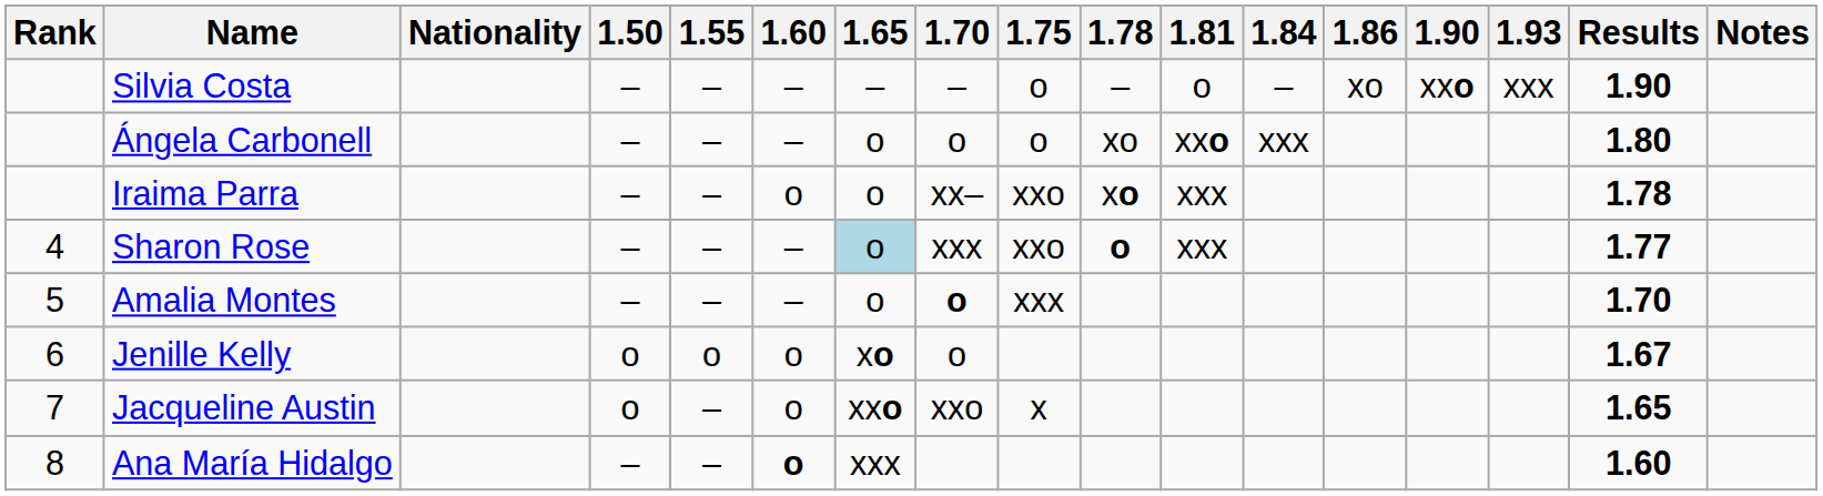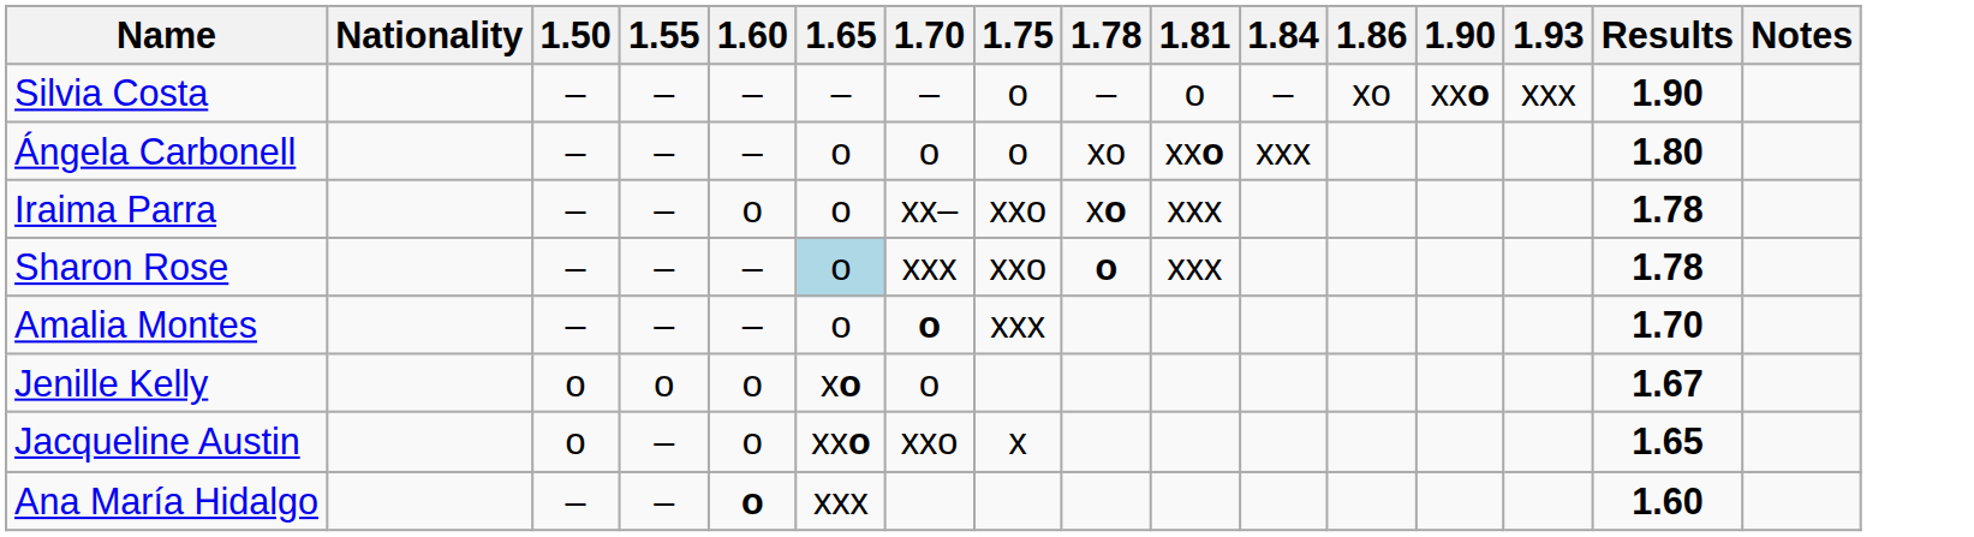 <table class="wikitable sortable" style="text-align:center;font-size:95%">
 <tr>
-<th>Rank</th>
 <th>Name</th>
 <th>Nationality</th>
 <th>1.50</th>
 <th>1.55</th>
 <th>1.60</th>
 <th>1.65</th>
 <th>1.70</th>
 <th>1.75</th>
 <th>1.78</th>
 <th>1.81</th>
 <th>1.84</th>
 <th>1.86</th>
 <th>1.90</th>
 <th>1.93</th>
 <th>Results</th>
 <th>Notes</th>
 </tr>
 <tr>
-<td></td>
 <td align=left><a href='#'>Silvia Costa</a></td>
 <td align=left></td>
 <td>–</td>
 <td>–</td>
 <td>–</td>
 <td>–</td>
 <td>–</td>
 <td>o</td>
 <td>–</td>
 <td>o</td>
 <td>–</td>
 <td>xo</td>
 <td>xx<strong>o</strong></td>
 <td>xxx</td>
 <td><strong>1.90</strong></td>
 <td></td>
 </tr>
 <tr>
-<td></td>
 <td align=left><a href='#'>Ángela Carbonell</a></td>
 <td align=left></td>
 <td>–</td>
 <td>–</td>
 <td>–</td>
 <td>o</td>
 <td>o</td>
 <td>o</td>
 <td>xo</td>
 <td>xx<strong>o</strong></td>
 <td>xxx</td>
 <td></td>
 <td></td>
 <td></td>
 <td><strong>1.80</strong></td>
 <td></td>
 </tr>
 <tr>
-<td></td>
 <td align=left><a href='#'>Iraima Parra</a></td>
 <td align=left></td>
 <td>–</td>
 <td>–</td>
 <td>o</td>
 <td>o</td>
 <td>xx–</td>
 <td>xxo</td>
 <td>x<strong>o</strong></td>
 <td>xxx</td>
 <td></td>
 <td></td>
 <td></td>
 <td></td>
 <td><strong>1.78</strong></td>
 <td></td>
 </tr>
 <tr>
-<td>4</td>
 <td align=left><a href='#'>Sharon Rose</a></td>
 <td align=left></td>
 <td>–</td>
 <td>–</td>
 <td>–</td>
 <td style="background: lightblue;">o</td>
 <td>xxx</td>
 <td>xxo</td>
 <td><strong>o</strong></td>
 <td>xxx</td>
 <td></td>
 <td></td>
 <td></td>
 <td></td>
-<td><strong>1.77</strong></td>
+<td><strong>1.78</strong></td>
 <td></td>
 </tr>
 <tr>
-<td>5</td>
 <td align=left><a href='#'>Amalia Montes</a></td>
 <td align=left></td>
 <td>–</td>
 <td>–</td>
 <td>–</td>
 <td>o</td>
 <td><strong>o</strong></td>
 <td>xxx</td>
 <td></td>
 <td></td>
 <td></td>
 <td></td>
 <td></td>
 <td></td>
 <td><strong>1.70</strong></td>
 <td></td>
 </tr>
 <tr>
-<td>6</td>
 <td align=left><a href='#'>Jenille Kelly</a></td>
 <td align=left></td>
 <td>o</td>
 <td>o</td>
 <td>o</td>
 <td>x<strong>o</strong></td>
 <td>o</td>
 <td></td>
 <td></td>
 <td></td>
 <td></td>
 <td></td>
 <td></td>
 <td></td>
 <td><strong>1.67</strong></td>
 <td></td>
 </tr>
 <tr>
-<td>7</td>
 <td align=left><a href='#'>Jacqueline Austin</a></td>
 <td align=left></td>
 <td>o</td>
 <td>–</td>
 <td>o</td>
 <td>xx<strong>o</strong></td>
 <td>xxo</td>
 <td>x</td>
 <td></td>
 <td></td>
 <td></td>
 <td></td>
 <td></td>
 <td></td>
 <td><strong>1.65</strong></td>
 <td></td>
 </tr>
 <tr>
-<td>8</td>
 <td align=left><a href='#'>Ana María Hidalgo</a></td>
 <td align=left></td>
 <td>–</td>
 <td>–</td>
 <td><strong>o</strong></td>
 <td>xxx</td>
 <td></td>
 <td></td>
 <td></td>
 <td></td>
 <td></td>
 <td></td>
 <td></td>
 <td></td>
 <td><strong>1.60</strong></td>
 <td></td>
 </tr>
 </table>
